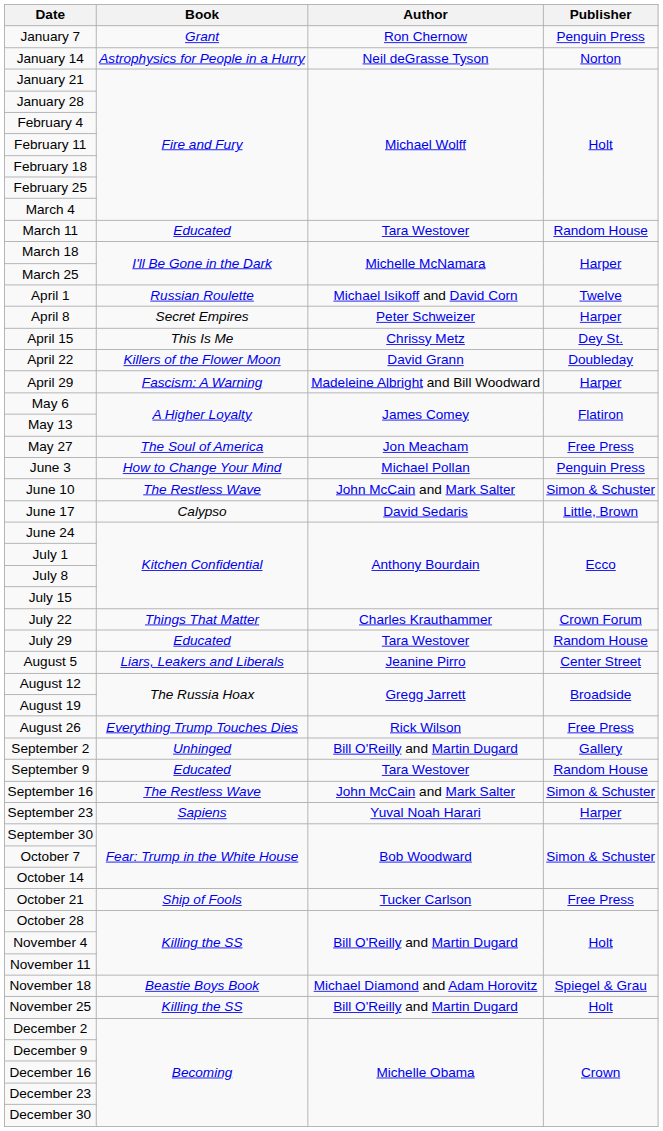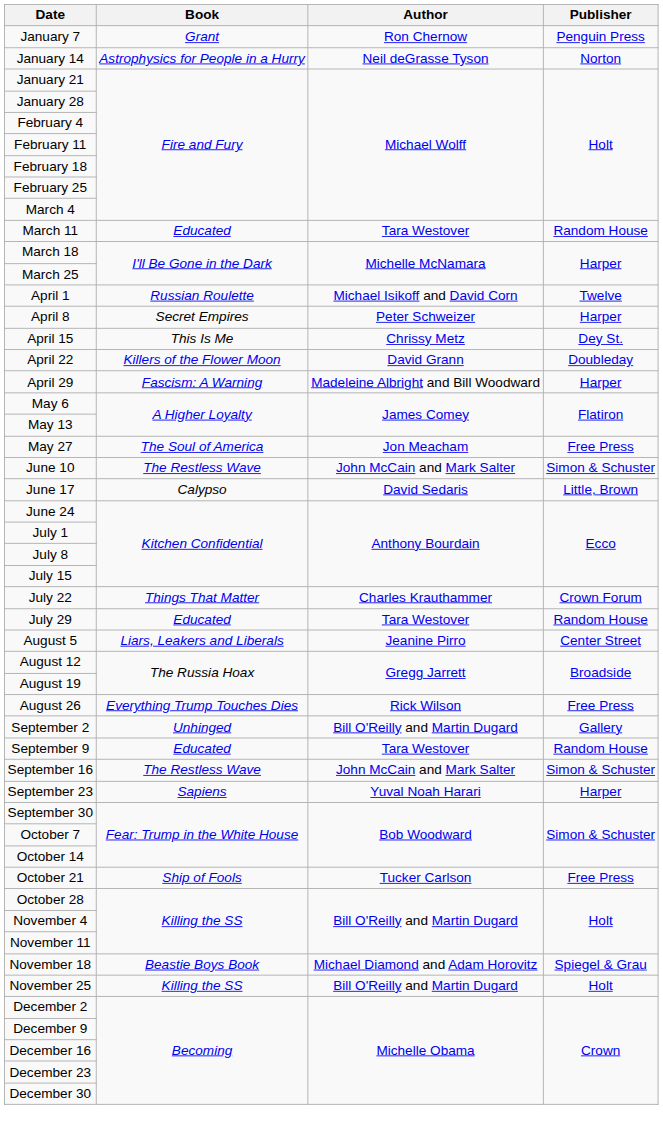 <table class="wikitable" style="text-align: center">
 <tr>
 <th>Date</th>
 <th>Book</th>
 <th>Author</th>
 <th>Publisher</th>
 </tr>
 <tr>
 <td>January 7</td>
 <td><em><a href='#'>Grant</a></em></td>
 <td><a href='#'>Ron Chernow</a></td>
 <td><a href='#'>Penguin Press</a></td>
 </tr>
 <tr>
 <td>January 14</td>
 <td><em><a href='#'>Astrophysics for People in a Hurry</a></em></td>
 <td><a href='#'>Neil deGrasse Tyson</a></td>
 <td><a href='#'>Norton</a></td>
 </tr>
 <tr>
 <td>January 21</td>
 <td rowspan="7"><em><a href='#'>Fire and Fury</a></em></td>
 <td rowspan="7"><a href='#'>Michael Wolff</a></td>
 <td rowspan="7"><a href='#'>Holt</a></td>
 </tr>
 <tr>
 <td>January 28</td>
 </tr>
 <tr>
 <td>February 4</td>
 </tr>
 <tr>
 <td>February 11</td>
 </tr>
 <tr>
 <td>February 18</td>
 </tr>
 <tr>
 <td>February 25</td>
 </tr>
 <tr>
 <td>March 4</td>
 </tr>
 <tr>
 <td>March 11</td>
 <td><em><a href='#'>Educated</a></em></td>
 <td><a href='#'>Tara Westover</a></td>
 <td><a href='#'>Random House</a></td>
 </tr>
 <tr>
 <td>March 18</td>
 <td rowspan="2"><em><a href='#'>I'll Be Gone in the Dark</a></em></td>
 <td rowspan="2"><a href='#'>Michelle McNamara</a></td>
 <td rowspan="2"><a href='#'>Harper</a></td>
 </tr>
 <tr>
 <td>March 25</td>
 </tr>
 <tr>
 <td>April 1</td>
 <td><em><a href='#'>Russian Roulette</a></em></td>
 <td><a href='#'>Michael Isikoff</a> and <a href='#'>David Corn</a></td>
 <td><a href='#'>Twelve</a></td>
 </tr>
 <tr>
 <td>April 8</td>
 <td><em>Secret Empires</em></td>
 <td><a href='#'>Peter Schweizer</a></td>
 <td><a href='#'>Harper</a></td>
 </tr>
 <tr>
 <td>April 15</td>
 <td><em>This Is Me</em></td>
 <td><a href='#'>Chrissy Metz</a></td>
 <td><a href='#'>Dey St.</a></td>
 </tr>
 <tr>
 <td>April 22</td>
 <td><em><a href='#'>Killers of the Flower Moon</a></em></td>
 <td><a href='#'>David Grann</a></td>
 <td><a href='#'>Doubleday</a></td>
 </tr>
 <tr>
 <td>April 29</td>
 <td><em><a href='#'>Fascism: A Warning</a></em></td>
 <td><a href='#'>Madeleine Albright</a> and Bill Woodward</td>
 <td><a href='#'>Harper</a></td>
 </tr>
 <tr>
 <td>May 6</td>
 <td rowspan="2"><em><a href='#'>A Higher Loyalty</a></em></td>
 <td rowspan="2"><a href='#'>James Comey</a></td>
 <td rowspan="2"><a href='#'>Flatiron</a></td>
 </tr>
 <tr>
 <td>May 13</td>
 </tr>
 <tr>
 <td>May 27</td>
 <td rowspan="1"><em><a href='#'>The Soul of America</a></em></td>
 <td rowspan="1"><a href='#'>Jon Meacham</a></td>
 <td><a href='#'>Free Press</a></td>
-</tr>
-<tr>
-<td>June 3</td>
-<td rowspan="1"><em><a href='#'>How to Change Your Mind</a></em></td>
-<td rowspan="1"><a href='#'>Michael Pollan</a></td>
-<td rowspan="1"><a href='#'>Penguin Press</a></td>
 </tr>
 <tr>
 <td>June 10</td>
 <td rowspan="1"><em><a href='#'>The Restless Wave</a></em></td>
 <td rowspan="1"><a href='#'>John McCain</a> and <a href='#'>Mark Salter</a></td>
 <td rowspan="1"><a href='#'>Simon & Schuster</a></td>
 </tr>
 <tr>
 <td>June 17</td>
 <td rowspan="1"><em>Calypso</em></td>
 <td rowspan="1"><a href='#'>David Sedaris</a></td>
 <td rowspan="1"><a href='#'>Little, Brown</a></td>
 </tr>
 <tr>
 <td>June 24</td>
 <td rowspan="4"><em><a href='#'>Kitchen Confidential</a></em></td>
 <td rowspan="4"><a href='#'>Anthony Bourdain</a></td>
 <td rowspan="4"><a href='#'>Ecco</a></td>
 </tr>
 <tr>
 <td>July 1</td>
 </tr>
 <tr>
 <td>July 8</td>
 </tr>
 <tr>
 <td>July 15</td>
 </tr>
 <tr>
 <td>July 22</td>
 <td><em><a href='#'>Things That Matter</a></em></td>
 <td><a href='#'>Charles Krauthammer</a></td>
 <td><a href='#'>Crown Forum</a></td>
 </tr>
 <tr>
 <td>July 29</td>
 <td><em><a href='#'>Educated</a></em></td>
 <td><a href='#'>Tara Westover</a></td>
 <td><a href='#'>Random House</a></td>
 </tr>
 <tr>
 <td>August 5</td>
 <td><em><a href='#'>Liars, Leakers and Liberals</a></em></td>
 <td><a href='#'>Jeanine Pirro</a></td>
 <td><a href='#'>Center Street</a></td>
 </tr>
 <tr>
 <td>August 12</td>
 <td rowspan="2"><em>The Russia Hoax</em></td>
 <td rowspan="2"><a href='#'>Gregg Jarrett</a></td>
 <td rowspan="2"><a href='#'>Broadside</a></td>
 </tr>
 <tr>
 <td>August 19</td>
 </tr>
 <tr>
 <td>August 26</td>
 <td><em><a href='#'>Everything Trump Touches Dies</a></em></td>
 <td><a href='#'>Rick Wilson</a></td>
 <td><a href='#'>Free Press</a></td>
 </tr>
 <tr>
 <td>September 2</td>
 <td><em><a href='#'>Unhinged</a></em></td>
 <td><a href='#'>Bill O'Reilly</a> and <a href='#'>Martin Dugard</a></td>
 <td><a href='#'>Gallery</a></td>
 </tr>
 <tr>
 <td>September 9</td>
 <td><em><a href='#'>Educated</a></em></td>
 <td><a href='#'>Tara Westover</a></td>
 <td><a href='#'>Random House</a></td>
 </tr>
 <tr>
 <td>September 16</td>
 <td><em><a href='#'>The Restless Wave</a></em></td>
 <td><a href='#'>John McCain</a> and <a href='#'>Mark Salter</a></td>
 <td><a href='#'>Simon & Schuster</a></td>
 </tr>
 <tr>
 <td>September 23</td>
 <td><em><a href='#'>Sapiens</a></em></td>
 <td><a href='#'>Yuval Noah Harari</a></td>
 <td><a href='#'>Harper</a></td>
 </tr>
 <tr>
 <td>September 30</td>
 <td rowspan="3"><em><a href='#'>Fear: Trump in the White House</a></em></td>
 <td rowspan="3"><a href='#'>Bob Woodward</a></td>
 <td rowspan="3"><a href='#'>Simon & Schuster</a></td>
 </tr>
 <tr>
 <td>October 7</td>
 </tr>
 <tr>
 <td>October 14</td>
 </tr>
 <tr>
 <td>October 21</td>
 <td><em><a href='#'>Ship of Fools</a></em></td>
 <td><a href='#'>Tucker Carlson</a></td>
 <td><a href='#'>Free Press</a></td>
 </tr>
 <tr>
 <td>October 28</td>
 <td rowspan="3"><em><a href='#'>Killing the SS</a></em></td>
 <td rowspan="3"><a href='#'>Bill O'Reilly</a> and <a href='#'>Martin Dugard</a></td>
 <td rowspan="3"><a href='#'>Holt</a></td>
 </tr>
 <tr>
 <td>November 4</td>
 </tr>
 <tr>
 <td>November 11</td>
 </tr>
 <tr>
 <td>November 18</td>
 <td><em><a href='#'>Beastie Boys Book</a></em></td>
 <td><a href='#'>Michael Diamond</a> and <a href='#'>Adam Horovitz</a></td>
 <td><a href='#'>Spiegel & Grau</a></td>
 </tr>
 <tr>
 <td>November 25</td>
 <td><em><a href='#'>Killing the SS</a></em></td>
 <td><a href='#'>Bill O'Reilly</a> and <a href='#'>Martin Dugard</a></td>
 <td><a href='#'>Holt</a></td>
 </tr>
 <tr>
 <td>December 2</td>
 <td rowspan="5"><em><a href='#'>Becoming</a></em></td>
 <td rowspan="5"><a href='#'>Michelle Obama</a></td>
 <td rowspan="5"><a href='#'>Crown</a></td>
 </tr>
 <tr>
 <td>December 9</td>
 </tr>
 <tr>
 <td>December 16</td>
 </tr>
 <tr>
 <td>December 23</td>
 </tr>
 <tr>
 <td>December 30</td>
 </tr>
 </table>
